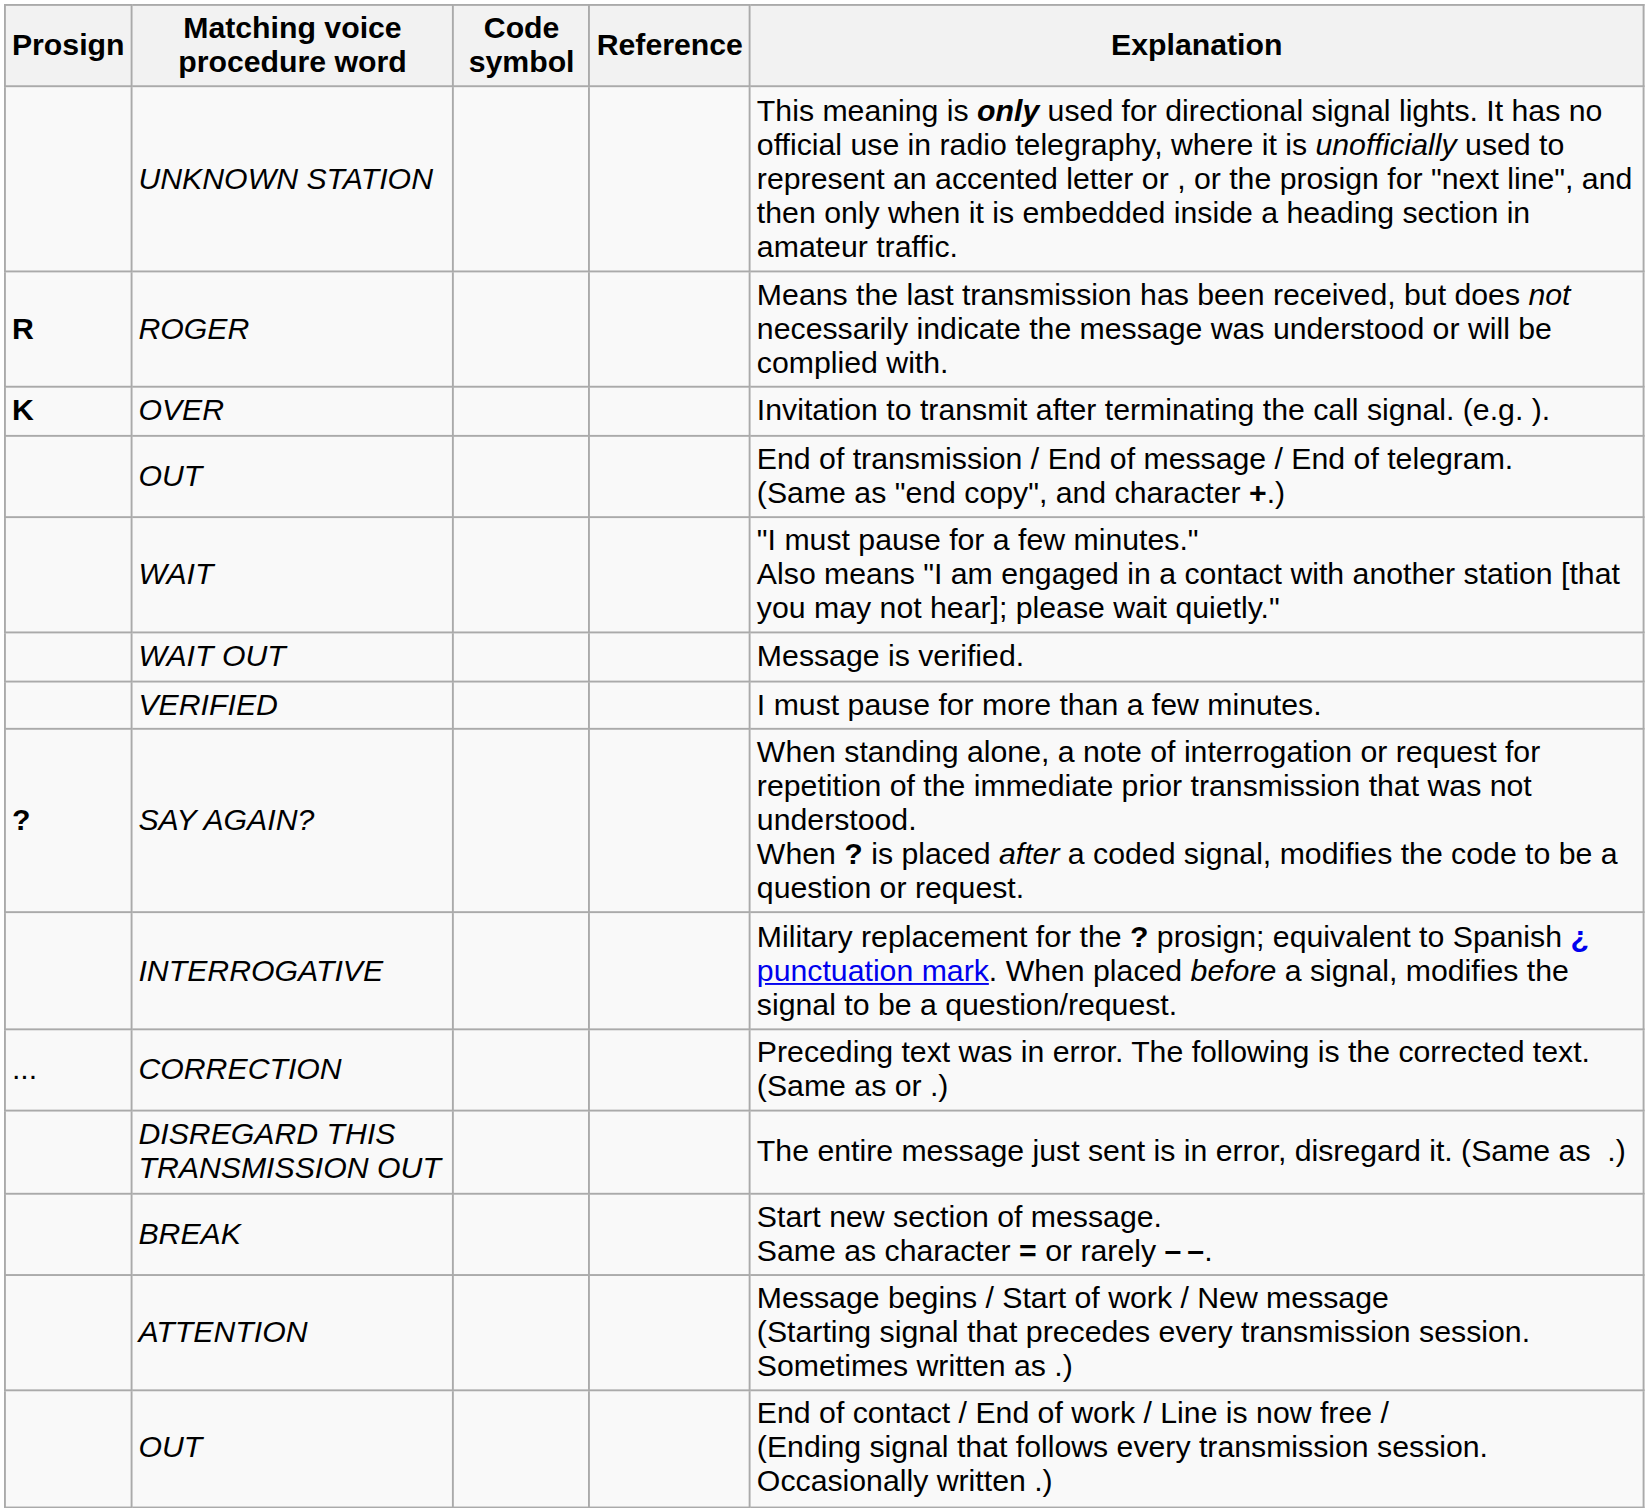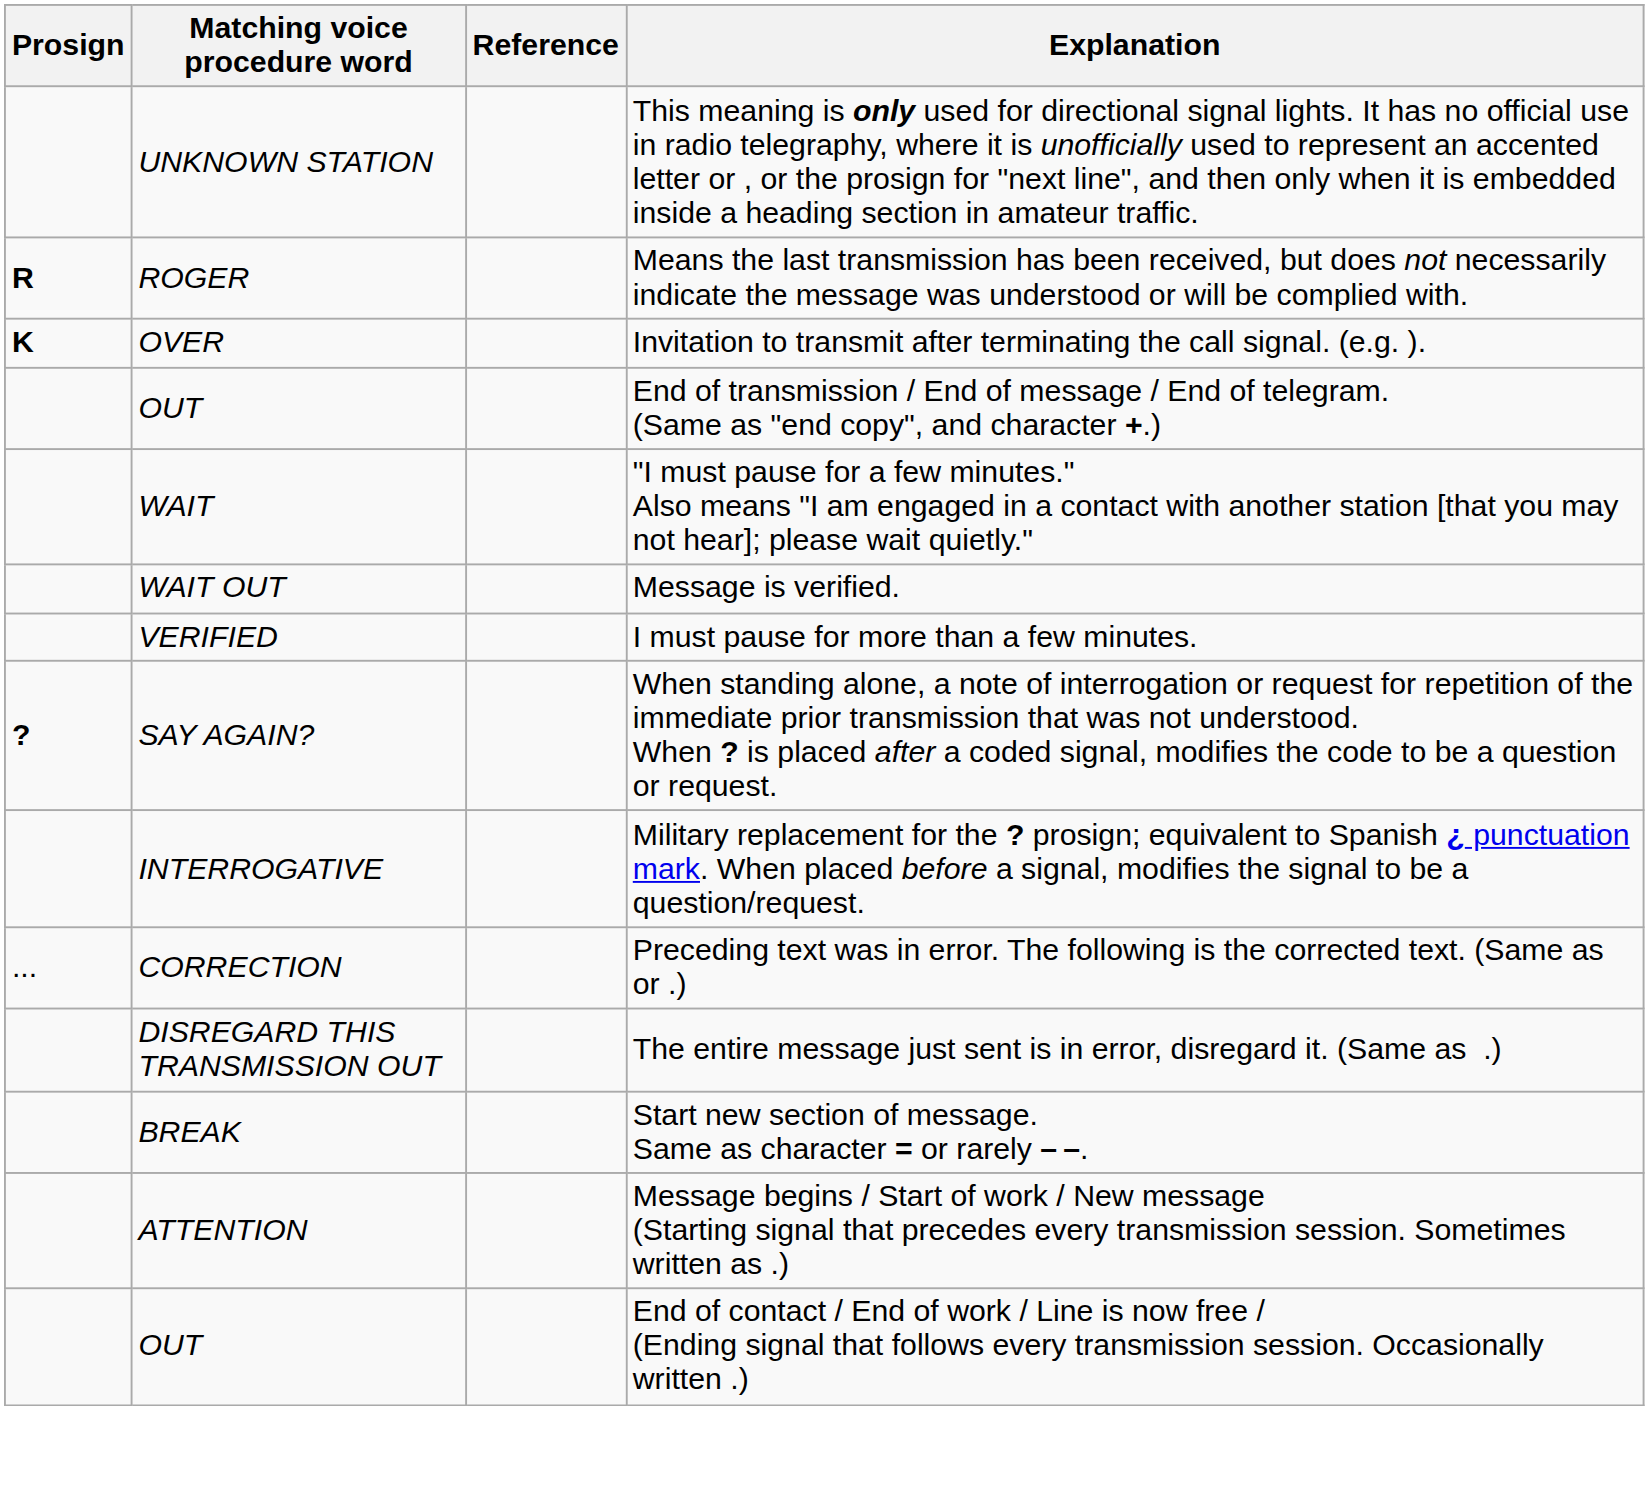 <table class="wikitable">
 <tr>
 <th>Prosign</th>
 <th>Matching voice procedure word</th>
-<th>Code symbol</th>
 <th>Reference</th>
 <th>Explanation</th>
 </tr>
 <tr>
 <td><strong></strong></td>
 <td><em>UNKNOWN STATION</em></td>
-<td></td>
 <td style="text-align:center;"></td>
 <td>This meaning is <strong><em>only</em></strong> used for directional signal lights. It has no official use in radio telegraphy, where it is <em>unofficially</em> used to represent an accented letter <strong></strong> or <strong></strong>, or the prosign for "next line", and then only when it is embedded inside a heading section in amateur traffic.</td>
 </tr>
 <tr>
 <td><strong>R</strong></td>
 <td><em>ROGER</em></td>
-<td></td>
 <td style="text-align:center;"></td>
 <td>Means the last transmission has been received, but does <em>not</em> necessarily indicate the message was understood or will be complied with.<br></td>
 </tr>
 <tr>
 <td><strong>K</strong></td>
 <td><em>OVER</em></td>
-<td></td>
 <td style="text-align:center;"></td>
 <td>Invitation to transmit after terminating the call signal. (e.g. ).<br></td>
 </tr>
 <tr>
 <td><strong></strong></td>
 <td><em>OUT</em></td>
-<td></td>
 <td style="text-align:center;"></td>
 <td>End of transmission / End of message / End of telegram.<br>(Same as  "end copy", and character <strong>+</strong>.)<br></td>
 </tr>
 <tr>
 <td><strong></strong></td>
 <td><em>WAIT</em></td>
-<td></td>
 <td style="text-align:center;"></td>
 <td>"I must pause for a few minutes."<br>Also means "I am engaged in a contact with another station [that you may not hear]; please wait quietly."<br></td>
 </tr>
 <tr>
 <td><strong></strong> <strong></strong></td>
 <td><em>WAIT</em> <em>OUT</em></td>
-<td><br></td>
 <td style="text-align:center;"></td>
 <td>Message is verified.<br></td>
 </tr>
 <tr>
 <td><strong></strong></td>
 <td><em>VERIFIED</em></td>
-<td></td>
 <td style="text-align:center;"></td>
 <td>I must pause for more than a few minutes.</td>
 </tr>
 <tr>
 <td><strong>?</strong></td>
 <td><em>SAY AGAIN?</em></td>
-<td></td>
 <td style="text-align:center;"></td>
 <td>When standing alone, a note of interrogation or request for repetition of the immediate prior transmission that was not understood.<br>When <strong>?</strong> is placed <em>after</em> a coded signal, modifies the code to be a question or request.<br></td>
 </tr>
 <tr>
 <td><strong></strong></td>
 <td><em>INTERROGATIVE</em></td>
-<td></td>
 <td style="text-align:center;"></td>
 <td>Military replacement for the <strong>?</strong> prosign; equivalent to Spanish <a href='#'><strong>¿</strong> punctuation mark</a>. When placed <em>before</em> a signal, modifies the signal to be a question/request.</td>
 </tr>
 <tr>
 <td><strong></strong> ...</td>
 <td><em>CORRECTION</em></td>
-<td></td>
 <td style="text-align:center;"></td>
 <td>Preceding text was in error. The following is the corrected text. (Same as  or  .)<br> </td>
 </tr>
 <tr>
 <td><strong></strong> <strong></strong></td>
 <td><em>DISREGARD THIS TRANSMISSION</em> <em>OUT</em></td>
-<td><br></td>
 <td style="text-align:center;"></td>
 <td>The entire message just sent is in error, disregard it. (Same as  .)</td>
 </tr>
 <tr>
 <td><strong></strong></td>
 <td><em>BREAK</em></td>
-<td></td>
 <td style="text-align:center;"></td>
 <td>Start new section of message.<br>Same as character <strong>=</strong> or rarely <strong>– –</strong>.</td>
 </tr>
 <tr>
 <td><strong></strong></td>
 <td><em>ATTENTION</em></td>
-<td></td>
 <td style="text-align:center;"></td>
 <td>Message begins / Start of work / New message<br>(Starting signal that precedes every transmission session. Sometimes written as .)<br></td>
 </tr>
 <tr>
 <td><strong></strong></td>
 <td><em>OUT</em></td>
-<td></td>
 <td style="text-align:center;"></td>
 <td>End of contact / End of work / Line is now free / <br>(Ending signal that follows every transmission session. Occasionally written .)</td>
 </tr>
 </table>
